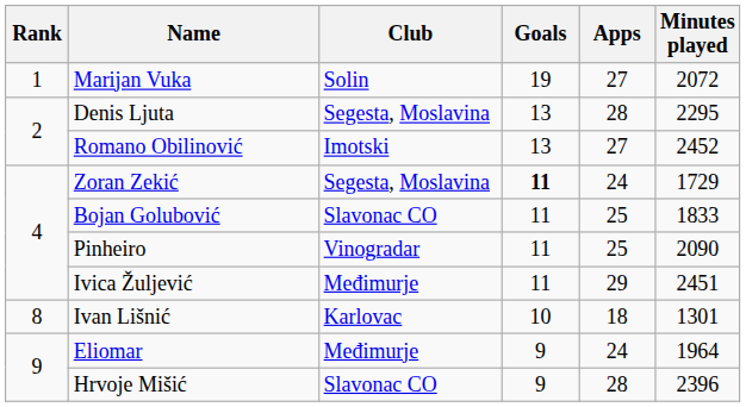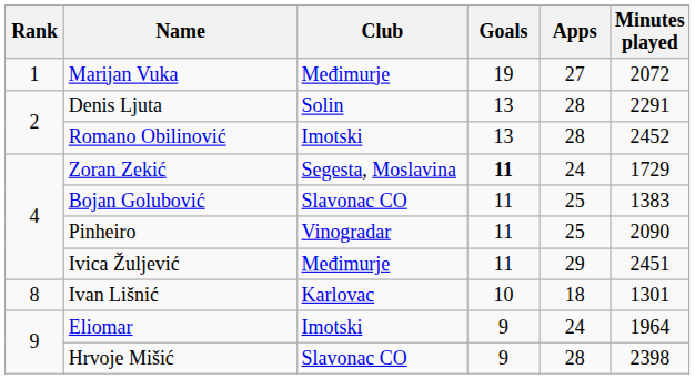 <table class="wikitable" style="text-align: center;">
 <tr>
 <th width=40>Rank</th>
 <th width=180>Name</th>
 <th width=130>Club</th>
 <th width=50>Goals</th>
 <th width=50>Apps</th>
 <th width=50>Minutes played</th>
 </tr>
 <tr>
 <td rowspan=1>1</td>
 <td align="left"> <a href='#'>Marijan Vuka</a></td>
-<td align="left"><a href='#'>Solin</a></td>
+<td align="left"><a href='#'>Međimurje</a></td>
 <td>19</td>
 <td>27</td>
 <td>2072</td>
 </tr>
 <tr>
 <td rowspan=2>2</td>
 <td align="left"> Denis Ljuta</td>
-<td align="left"><a href='#'>Segesta</a>, <a href='#'>Moslavina</a></td>
+<td align="left"><a href='#'>Solin</a></td>
 <td>13</td>
 <td>28</td>
-<td>2295</td>
+<td>2291</td>
 </tr>
 <tr>
 <td align="left"> <a href='#'>Romano Obilinović</a></td>
 <td align="left"><a href='#'>Imotski</a></td>
 <td>13</td>
-<td>27</td>
+<td>28</td>
 <td>2452</td>
 </tr>
 <tr>
 <td rowspan=4>4</td>
 <td align="left"> <a href='#'>Zoran Zekić</a></td>
 <td align="left"><a href='#'>Segesta</a>, <a href='#'>Moslavina</a></td>
 <td><strong>11</strong></td>
 <td>24</td>
 <td>1729</td>
 </tr>
 <tr>
 <td align="left"> <a href='#'>Bojan Golubović</a></td>
 <td align="left"><a href='#'>Slavonac CO</a></td>
 <td>11</td>
 <td>25</td>
-<td>1833</td>
+<td>1383</td>
 </tr>
 <tr>
 <td align="left"> Pinheiro</td>
 <td align="left"><a href='#'>Vinogradar</a></td>
 <td>11</td>
 <td>25</td>
 <td>2090</td>
 </tr>
 <tr>
 <td align="left"> Ivica Žuljević</td>
 <td align="left"><a href='#'>Međimurje</a></td>
 <td>11</td>
 <td>29</td>
 <td>2451</td>
 </tr>
 <tr>
 <td rowspan=1>8</td>
 <td align="left"> Ivan Lišnić</td>
 <td align="left"><a href='#'>Karlovac</a></td>
 <td>10</td>
 <td>18</td>
 <td>1301</td>
 </tr>
 <tr>
 <td rowspan=2>9</td>
 <td align="left"> <a href='#'>Eliomar</a></td>
-<td align="left"><a href='#'>Međimurje</a></td>
+<td align="left"><a href='#'>Imotski</a></td>
 <td>9</td>
 <td>24</td>
 <td>1964</td>
 </tr>
 <tr>
 <td align="left"> Hrvoje Mišić</td>
 <td align="left"><a href='#'>Slavonac CO</a></td>
 <td>9</td>
 <td>28</td>
-<td>2396</td>
+<td>2398</td>
 </tr>
 </table>
